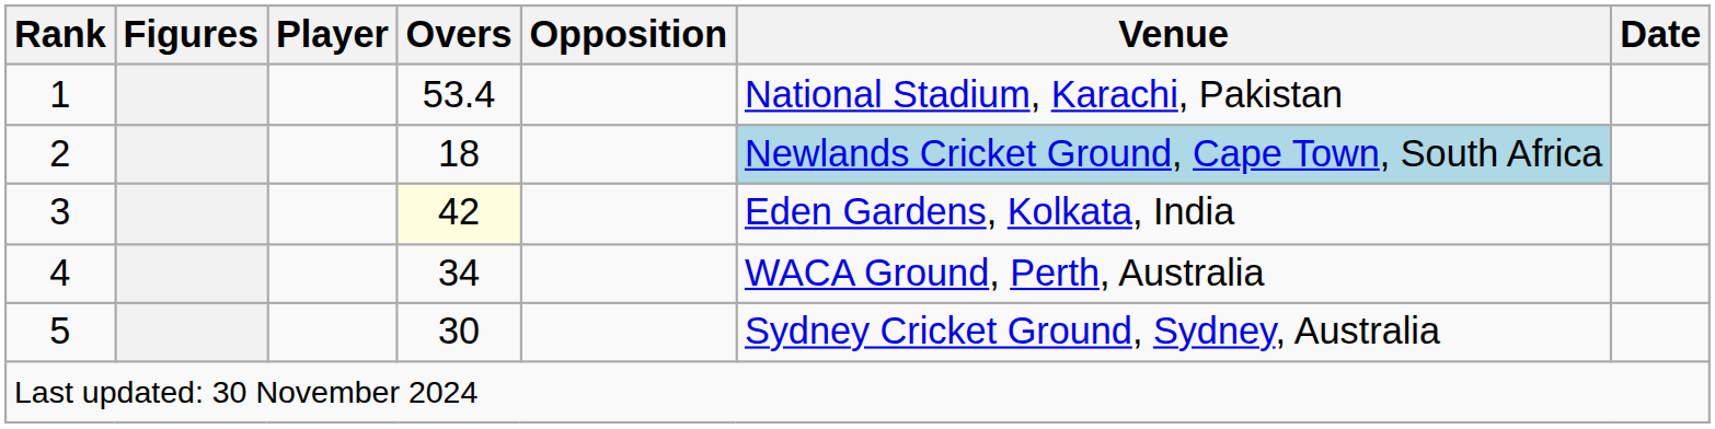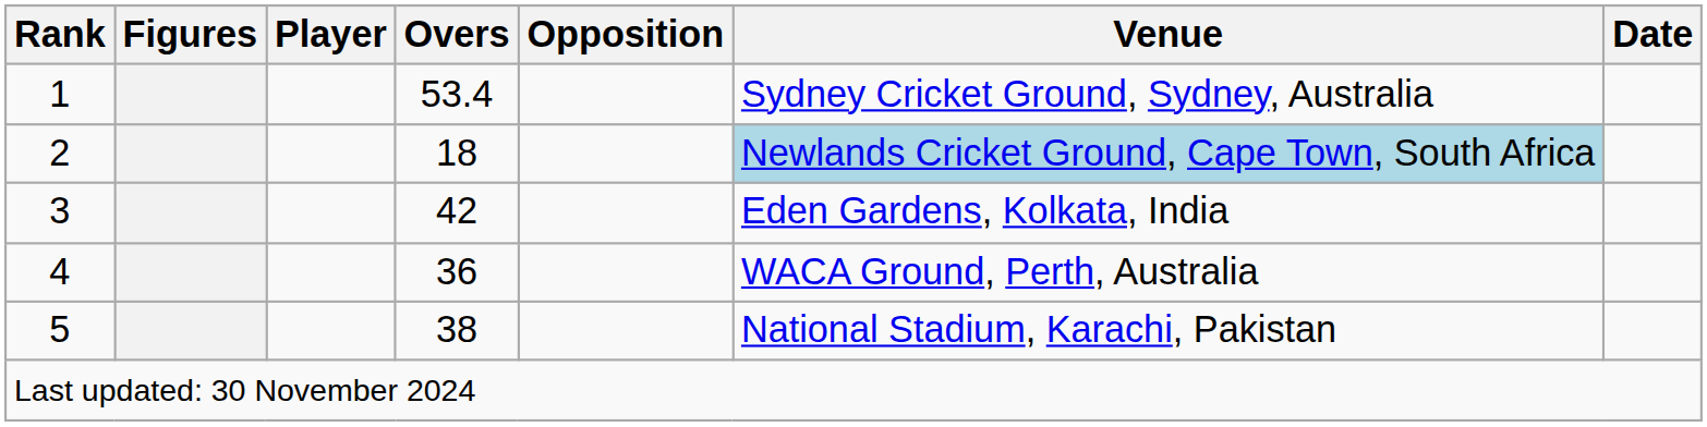 <table class="wikitable plainrowheaders sortable">
 <tr>
 <th scope=col>Rank</th>
 <th scope=col>Figures</th>
 <th scope=col>Player</th>
 <th scope=col>Overs</th>
 <th scope=col>Opposition</th>
 <th scope=col>Venue</th>
 <th scope=col>Date</th>
 </tr>
 <tr>
 <td align=center>1</td>
 <th scope=row style=text-align:center;></th>
 <td></td>
 <td align=center>53.4</td>
 <td></td>
-<td><a href='#'>National Stadium</a>, <a href='#'>Karachi</a>, Pakistan</td>
+<td><a href='#'>Sydney Cricket Ground</a>, <a href='#'>Sydney</a>, Australia</td>
 <td><a href='#'></a></td>
 </tr>
 <tr>
 <td align=center>2</td>
 <th scope=row style=text-align:center;></th>
 <td></td>
 <td align=center>18</td>
 <td></td>
 <td style="background: lightblue;"><a href='#'>Newlands Cricket Ground</a>, <a href='#'>Cape Town</a>, South Africa</td>
 <td><a href='#'></a></td>
 </tr>
 <tr>
 <td align=center>3</td>
 <th scope=row style=text-align:center;></th>
 <td></td>
-<td align=center style="background: lightyellow;">42</td>
+<td align=center>42</td>
 <td></td>
 <td><a href='#'>Eden Gardens</a>, <a href='#'>Kolkata</a>, India</td>
 <td><a href='#'></a></td>
 </tr>
 <tr>
 <td align=center>4</td>
 <th scope=row style=text-align:center;></th>
 <td> </td>
-<td align=center>34</td>
+<td align=center>36</td>
 <td></td>
 <td><a href='#'>WACA Ground</a>, <a href='#'>Perth</a>, Australia</td>
 <td><a href='#'></a></td>
 </tr>
 <tr>
 <td align=center>5</td>
 <th scope=row style=text-align:center;></th>
 <td></td>
-<td align=center>30</td>
+<td align=center>38</td>
 <td></td>
-<td><a href='#'>Sydney Cricket Ground</a>, <a href='#'>Sydney</a>, Australia</td>
+<td><a href='#'>National Stadium</a>, <a href='#'>Karachi</a>, Pakistan</td>
 <td><a href='#'></a></td>
 </tr>
 <tr class=sortbottom>
 <td colspan=7><small>Last updated: 30 November 2024</small></td>
 </tr>
 </table>
